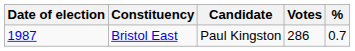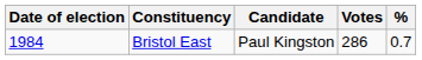 <table class="wikitable">
 <tr>
 <th>Date of election</th>
 <th>Constituency</th>
 <th>Candidate</th>
 <th>Votes</th>
 <th>%</th>
 </tr>
 <tr>
-<td><a href='#'>1987</a></td>
+<td><a href='#'>1984</a></td>
 <td><a href='#'>Bristol East</a></td>
 <td>Paul Kingston</td>
 <td>286</td>
 <td>0.7</td>
 </tr>
 </table>
